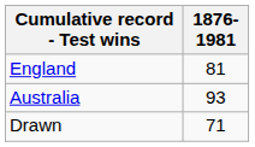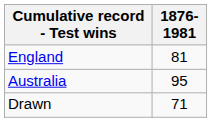 <table class="wikitable" style="text-align:center;">
 <tr>
 <th width="150">Cumulative record - Test wins</th>
 <th width="50">1876-1981</th>
 </tr>
 <tr>
 <td style="text-align:left;"><a href='#'>England</a></td>
 <td>81</td>
 </tr>
 <tr>
 <td style="text-align:left;"><a href='#'>Australia</a></td>
-<td>93</td>
+<td>95</td>
 </tr>
 <tr>
 <td style="text-align:left;">Drawn</td>
 <td>71</td>
 </tr>
 </table>
